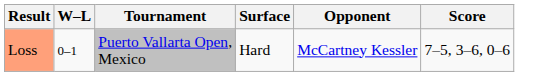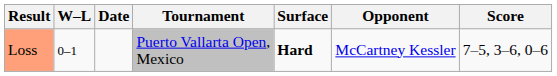 <table class="sortable wikitable">
 <tr>
 <th>Result</th>
 <th class="unsortable">W–L</th>
+<th>Date</th>
 <th>Tournament</th>
 <th>Surface</th>
 <th>Opponent</th>
 <th class="unsortable">Score</th>
 </tr>
 <tr>
 <td bgcolor=FFA07A>Loss</td>
 <td><small>0–1</small></td>
+<td><a href='#'></a></td>
 <td bgcolor=silver><a href='#'>Puerto Vallarta Open</a>, <br>Mexico</td>
-<td>Hard</td>
+<td><strong>Hard</strong></td>
 <td> <a href='#'>McCartney Kessler</a></td>
 <td>7–5, 3–6, 0–6</td>
 </tr>
 </table>
